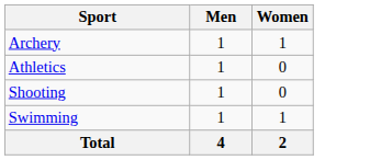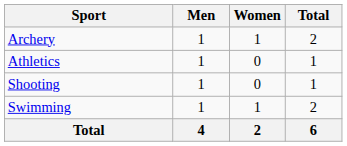 <table class="wikitable sortable" style="text-align:center;">
 <tr>
 <th width=180>Sport</th>
 <th width=55>Men</th>
 <th width=55>Women</th>
+<th width=55>Total</th>
 </tr>
 <tr>
 <td align=left><a href='#'>Archery</a></td>
 <td>1</td>
 <td>1</td>
+<td>2</td>
 </tr>
 <tr>
 <td align=left><a href='#'>Athletics</a></td>
 <td>1</td>
 <td>0</td>
+<td>1</td>
 </tr>
 <tr>
 <td align=left><a href='#'>Shooting</a></td>
 <td>1</td>
 <td>0</td>
+<td>1</td>
 </tr>
 <tr>
 <td align=left><a href='#'>Swimming</a></td>
 <td>1</td>
 <td>1</td>
+<td>2</td>
 </tr>
 <tr>
 <th>Total</th>
 <th>4</th>
 <th>2</th>
+<th>6</th>
 </tr>
 </table>
